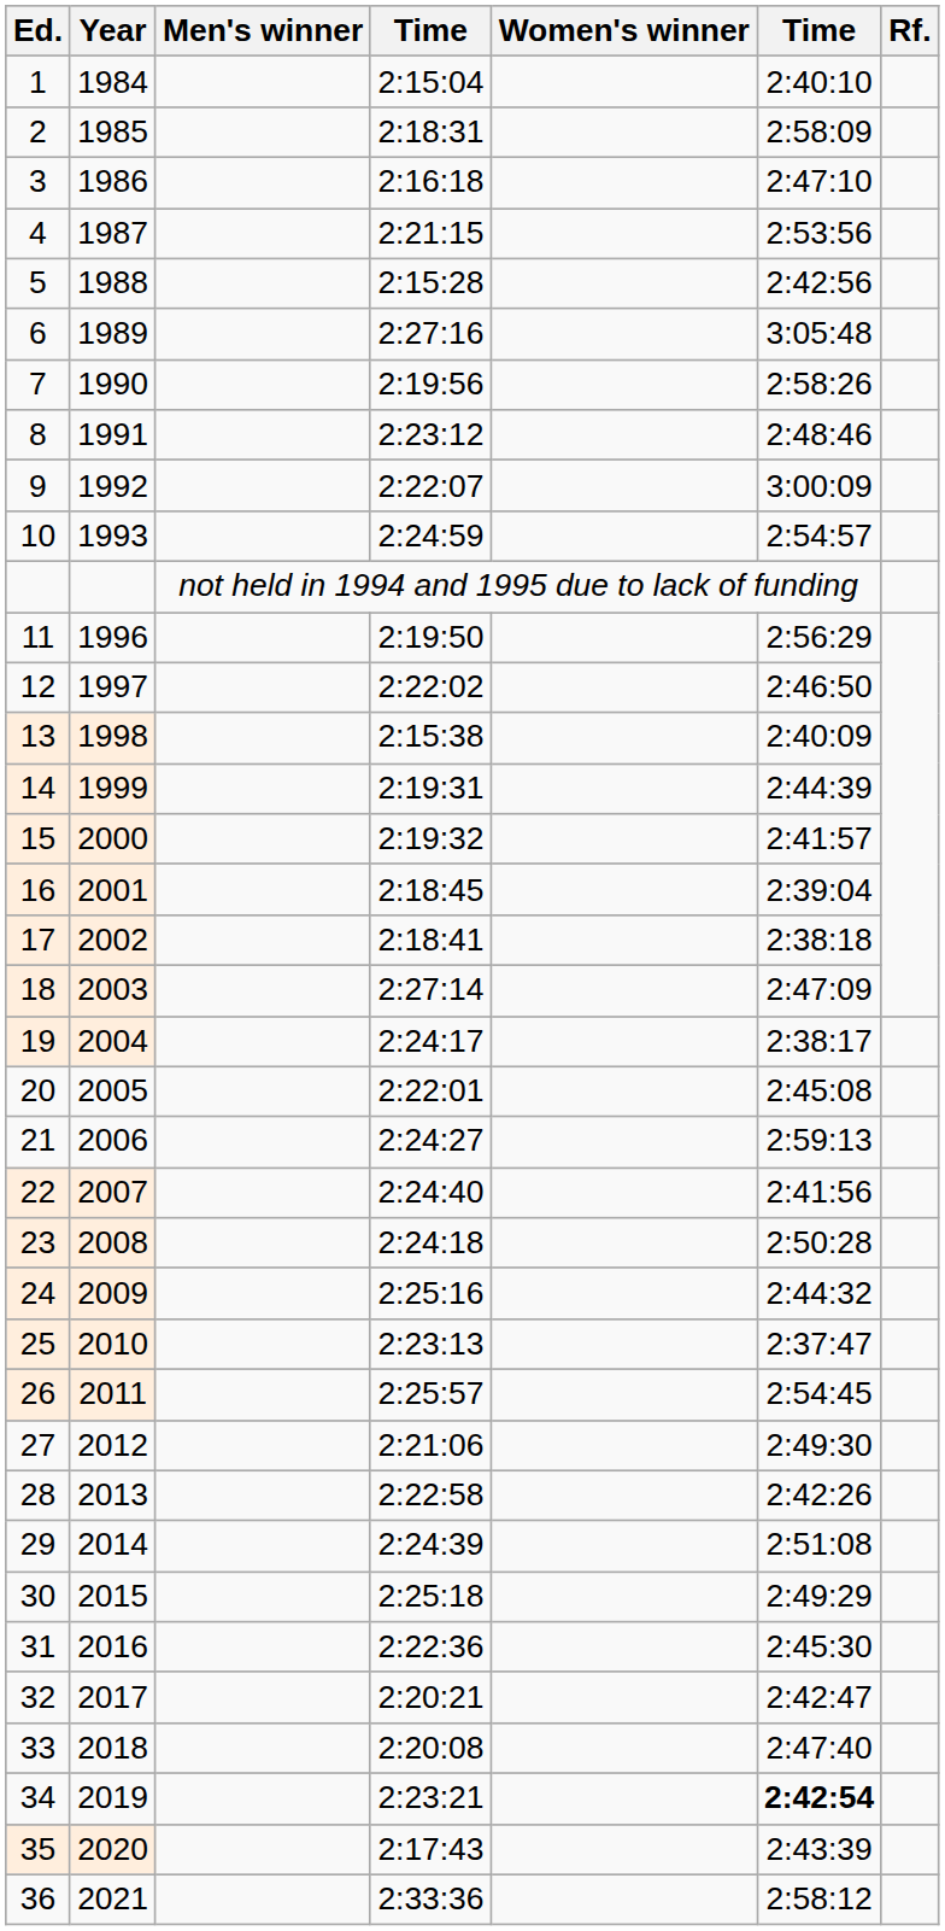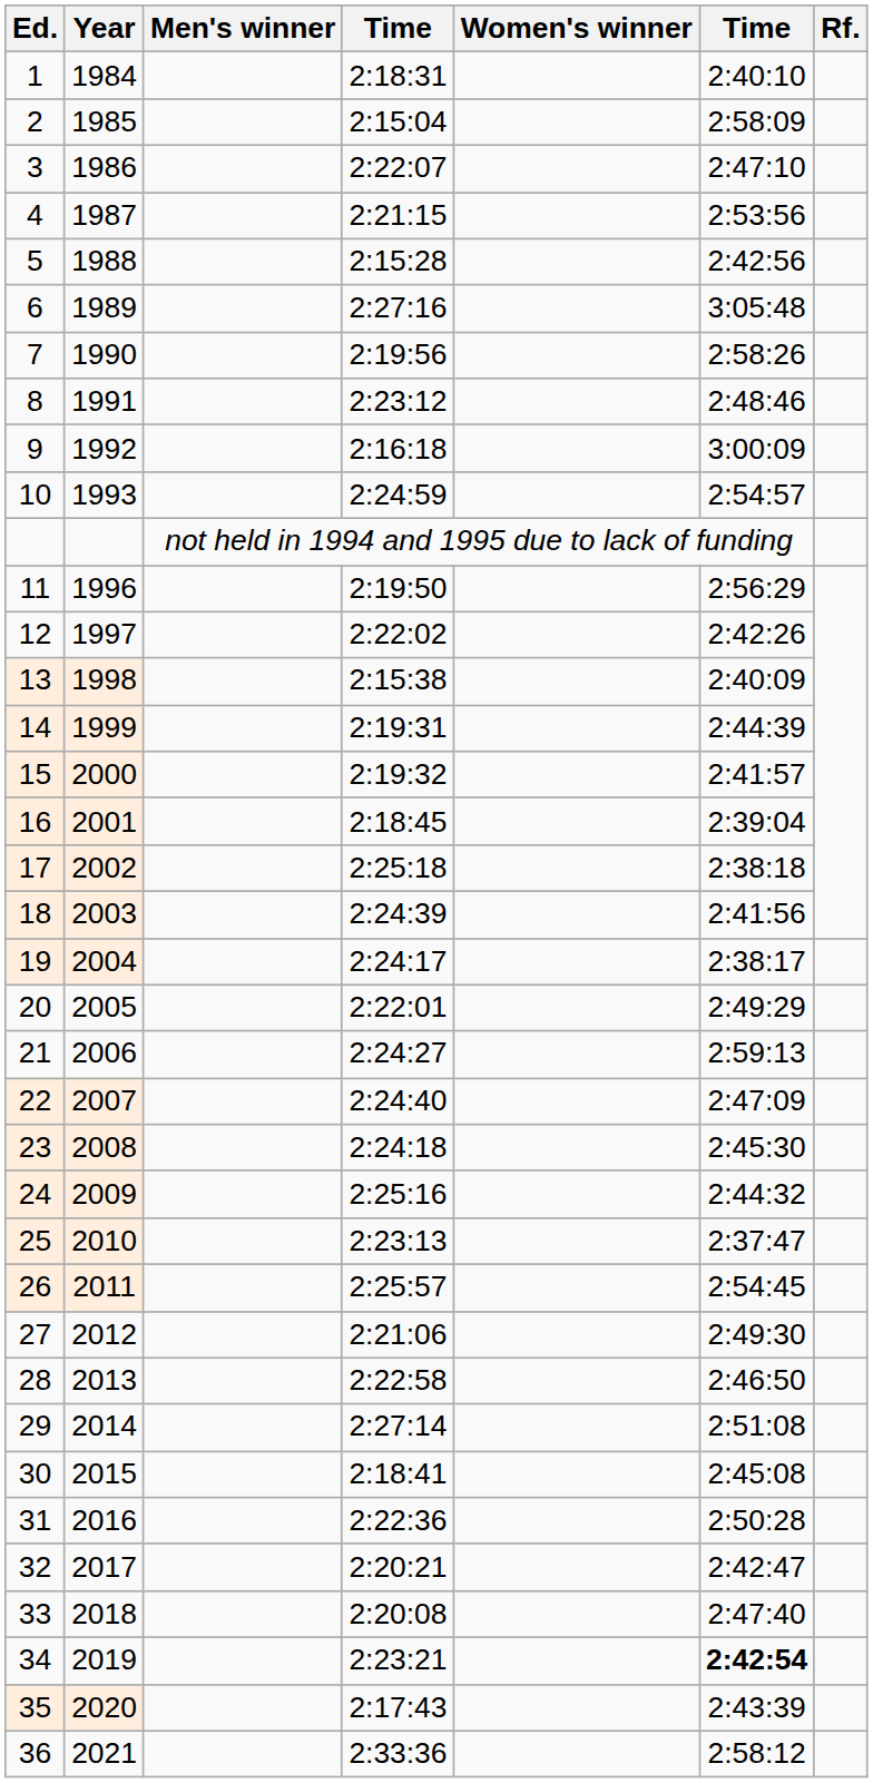 <table class="wikitable sortable" style="text-align:center">
 <tr>
 <th class="unsortable">Ed.</th>
 <th>Year</th>
 <th>Men's winner</th>
 <th>Time</th>
 <th>Women's winner</th>
 <th>Time</th>
 <th class="unsortable">Rf.</th>
 </tr>
 <tr>
 <td>1</td>
 <td>1984</td>
 <td align="left"></td>
-<td>2:15:04</td>
+<td>2:18:31</td>
 <td align="left"></td>
 <td>2:40:10</td>
 <td></td>
 </tr>
 <tr>
 <td>2</td>
 <td>1985</td>
 <td align="left"></td>
-<td>2:18:31</td>
+<td>2:15:04</td>
 <td align="left"></td>
 <td>2:58:09</td>
 <td></td>
 </tr>
 <tr>
 <td>3</td>
 <td>1986</td>
 <td align="left"></td>
-<td>2:16:18</td>
+<td>2:22:07</td>
 <td align="left"></td>
 <td>2:47:10</td>
 <td></td>
 </tr>
 <tr>
 <td>4</td>
 <td>1987</td>
 <td align="left"></td>
 <td>2:21:15</td>
 <td align="left"></td>
 <td>2:53:56</td>
 <td></td>
 </tr>
 <tr>
 <td>5</td>
 <td>1988</td>
 <td align="left"></td>
 <td>2:15:28</td>
 <td align="left"></td>
 <td>2:42:56</td>
 <td></td>
 </tr>
 <tr>
 <td>6</td>
 <td>1989</td>
 <td align="left"></td>
 <td>2:27:16</td>
 <td align="left"></td>
 <td>3:05:48</td>
 <td></td>
 </tr>
 <tr>
 <td>7</td>
 <td>1990</td>
 <td align="left"></td>
 <td>2:19:56</td>
 <td align="left"></td>
 <td>2:58:26</td>
 <td></td>
 </tr>
 <tr>
 <td>8</td>
 <td>1991</td>
 <td align="left"></td>
 <td>2:23:12</td>
 <td align="left"></td>
 <td>2:48:46</td>
 <td></td>
 </tr>
 <tr>
 <td>9</td>
 <td>1992</td>
 <td align="left"></td>
-<td>2:22:07</td>
+<td>2:16:18</td>
 <td align="left"></td>
 <td>3:00:09</td>
 <td></td>
 </tr>
 <tr>
 <td>10</td>
 <td>1993</td>
 <td align="left"></td>
 <td>2:24:59</td>
 <td align="left"></td>
 <td>2:54:57</td>
 <td></td>
 </tr>
 <tr>
 <td></td>
 <td></td>
 <td colspan="4" align="center" data-sort-value=""><em>not held in 1994 and 1995 due to lack of funding</em></td>
 <td></td>
 </tr>
 <tr>
 <td>11</td>
 <td>1996</td>
 <td align="left"></td>
 <td>2:19:50</td>
 <td align="left"></td>
 <td>2:56:29</td>
 </tr>
 <tr>
 <td>12</td>
 <td>1997</td>
 <td align="left"></td>
 <td>2:22:02</td>
 <td align="left"></td>
-<td>2:46:50</td>
+<td>2:42:26</td>
 </tr>
 <tr>
 <td bgcolor="#FFEEDD">13</td>
 <td bgcolor="#FFEEDD">1998</td>
 <td align="left"></td>
 <td>2:15:38</td>
 <td align="left"></td>
 <td>2:40:09</td>
 </tr>
 <tr>
 <td bgcolor="#FFEEDD">14</td>
 <td bgcolor="#FFEEDD">1999</td>
 <td align="left"></td>
 <td>2:19:31</td>
 <td align="left"></td>
 <td>2:44:39</td>
 </tr>
 <tr>
 <td bgcolor="#FFEEDD">15</td>
 <td bgcolor="#FFEEDD">2000</td>
 <td align="left"></td>
 <td>2:19:32</td>
 <td align="left"></td>
 <td>2:41:57</td>
 </tr>
 <tr>
 <td bgcolor="#FFEEDD">16</td>
 <td bgcolor="#FFEEDD">2001</td>
 <td align="left"></td>
 <td>2:18:45</td>
 <td align="left"></td>
 <td>2:39:04</td>
 </tr>
 <tr>
 <td bgcolor="#FFEEDD">17</td>
 <td bgcolor="#FFEEDD">2002</td>
 <td align="left"></td>
-<td>2:18:41</td>
+<td>2:25:18</td>
 <td align="left"></td>
 <td>2:38:18</td>
 </tr>
 <tr>
 <td bgcolor="#FFEEDD">18</td>
 <td bgcolor="#FFEEDD">2003</td>
 <td align="left"></td>
-<td>2:27:14</td>
+<td>2:24:39</td>
 <td align="left"></td>
-<td>2:47:09</td>
+<td>2:41:56</td>
 </tr>
 <tr>
 <td bgcolor="#FFEEDD">19</td>
 <td bgcolor="#FFEEDD">2004</td>
 <td align="left"></td>
 <td>2:24:17</td>
 <td align="left"></td>
 <td>2:38:17</td>
 <td></td>
 </tr>
 <tr>
 <td>20</td>
 <td>2005</td>
 <td align="left"></td>
 <td>2:22:01</td>
 <td align="left"></td>
-<td>2:45:08</td>
+<td>2:49:29</td>
 <td></td>
 </tr>
 <tr>
 <td>21</td>
 <td>2006</td>
 <td align="left"></td>
 <td>2:24:27</td>
 <td align="left"></td>
 <td>2:59:13</td>
 <td></td>
 </tr>
 <tr>
 <td bgcolor="#FFEEDD">22</td>
 <td bgcolor="#FFEEDD">2007</td>
 <td align="left"></td>
 <td>2:24:40</td>
 <td align="left"></td>
-<td>2:41:56</td>
+<td>2:47:09</td>
 <td></td>
 </tr>
 <tr>
 <td bgcolor="#FFEEDD">23</td>
 <td bgcolor="#FFEEDD">2008</td>
 <td align="left"></td>
 <td>2:24:18</td>
 <td align="left"></td>
-<td>2:50:28</td>
+<td>2:45:30</td>
 <td></td>
 </tr>
 <tr>
 <td bgcolor="#FFEEDD">24</td>
 <td bgcolor="#FFEEDD">2009</td>
 <td align="left"></td>
 <td>2:25:16</td>
 <td align="left"></td>
 <td>2:44:32</td>
 <td></td>
 </tr>
 <tr>
 <td bgcolor="#FFEEDD">25</td>
 <td bgcolor="#FFEEDD">2010</td>
 <td align="left"></td>
 <td>2:23:13</td>
 <td align="left"></td>
 <td>2:37:47</td>
 <td></td>
 </tr>
 <tr>
 <td bgcolor="#FFEEDD">26</td>
 <td bgcolor="#FFEEDD">2011</td>
 <td align="left"></td>
 <td>2:25:57</td>
 <td align="left"></td>
 <td>2:54:45</td>
 <td></td>
 </tr>
 <tr>
 <td>27</td>
 <td>2012</td>
 <td align="left"></td>
 <td>2:21:06</td>
 <td align="left"></td>
 <td>2:49:30</td>
 <td></td>
 </tr>
 <tr>
 <td>28</td>
 <td>2013</td>
 <td align="left"></td>
 <td>2:22:58</td>
 <td align="left"></td>
-<td>2:42:26</td>
+<td>2:46:50</td>
 <td></td>
 </tr>
 <tr>
 <td>29</td>
 <td>2014</td>
 <td align="left"></td>
-<td>2:24:39</td>
+<td>2:27:14</td>
 <td align="left"></td>
 <td>2:51:08</td>
 <td></td>
 </tr>
 <tr>
 <td>30</td>
 <td>2015</td>
 <td align="left"></td>
-<td>2:25:18</td>
+<td>2:18:41</td>
 <td align="left"></td>
-<td>2:49:29</td>
+<td>2:45:08</td>
 <td></td>
 </tr>
 <tr>
 <td>31</td>
 <td>2016</td>
 <td align="left"></td>
 <td>2:22:36</td>
 <td align="left"></td>
-<td>2:45:30</td>
+<td>2:50:28</td>
 <td></td>
 </tr>
 <tr>
 <td>32</td>
 <td>2017</td>
 <td align="left"></td>
 <td>2:20:21</td>
 <td align="left"></td>
 <td>2:42:47</td>
 <td></td>
 </tr>
 <tr>
 <td>33</td>
 <td>2018</td>
 <td align="left"></td>
 <td>2:20:08</td>
 <td align="left"></td>
 <td>2:47:40</td>
 <td></td>
 </tr>
 <tr>
 <td>34</td>
 <td>2019</td>
 <td align="left"></td>
 <td>2:23:21</td>
 <td align="left"></td>
 <td><strong>2:42:54</strong></td>
 <td></td>
 </tr>
 <tr>
 <td bgcolor="#FFEEDD">35</td>
 <td bgcolor="#FFEEDD">2020</td>
 <td align="left"></td>
 <td>2:17:43</td>
 <td align="left"></td>
 <td>2:43:39</td>
 <td></td>
 </tr>
 <tr>
 <td>36</td>
 <td>2021</td>
 <td align="left"></td>
 <td>2:33:36 </td>
 <td align="left"></td>
 <td>2:58:12 </td>
 <td></td>
 </tr>
 </table>
